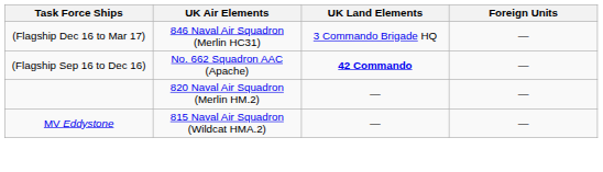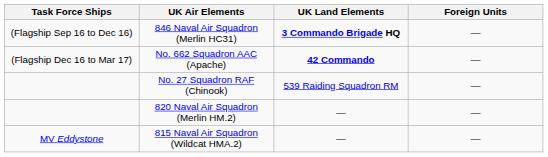 <table class="wikitable" style="margin:auto; width:100%;">
 <tr>
 <th style="text-align:center; width:25%;">Task Force Ships</th>
 <th style="text-align:center; width:25%;">UK Air Elements</th>
 <th style="text-align:center; width:25%;">UK Land Elements</th>
 <th style="text-align:center; width:25%;">Foreign Units</th>
 </tr>
 <tr>
-<td align="center"> (Flagship Dec 16 to Mar 17)</td>
+<td align="center"> (Flagship Sep 16 to Dec 16)</td>
 <td align="center"><a href='#'>846 Naval Air Squadron</a> (Merlin HC31)</td>
-<td align="center"><a href='#'>3 Commando Brigade</a> HQ</td>
+<td align="center"><strong><a href='#'>3 Commando Brigade</a> HQ</strong></td>
 <td align="center">—</td>
 </tr>
 <tr>
-<td align="center"> (Flagship Sep 16 to Dec 16)</td>
+<td align="center"> (Flagship Dec 16 to Mar 17)</td>
 <td align="center"><a href='#'>No. 662 Squadron AAC</a> (Apache)</td>
 <td align="center"><strong><a href='#'>42 Commando</a></strong></td>
+<td align="center">—</td>
+</tr>
+<tr>
+<td align="center"></td>
+<td align="center"><a href='#'>No. 27 Squadron RAF</a> (Chinook)</td>
+<td align="center"><a href='#'>539 Raiding Squadron RM</a></td>
 <td align="center">—</td>
 </tr>
 <tr>
 <td align="center"></td>
 <td align="center"><a href='#'>820 Naval Air Squadron</a> (Merlin HM.2)</td>
 <td align="center">—</td>
 <td align="center">—</td>
 </tr>
 <tr>
 <td align="center"><a href='#'>MV <em>Eddystone</em></a></td>
 <td align="center"><a href='#'>815 Naval Air Squadron</a> (Wildcat HMA.2)</td>
 <td align="center">—</td>
 <td align="center">—</td>
 </tr>
 </table>
